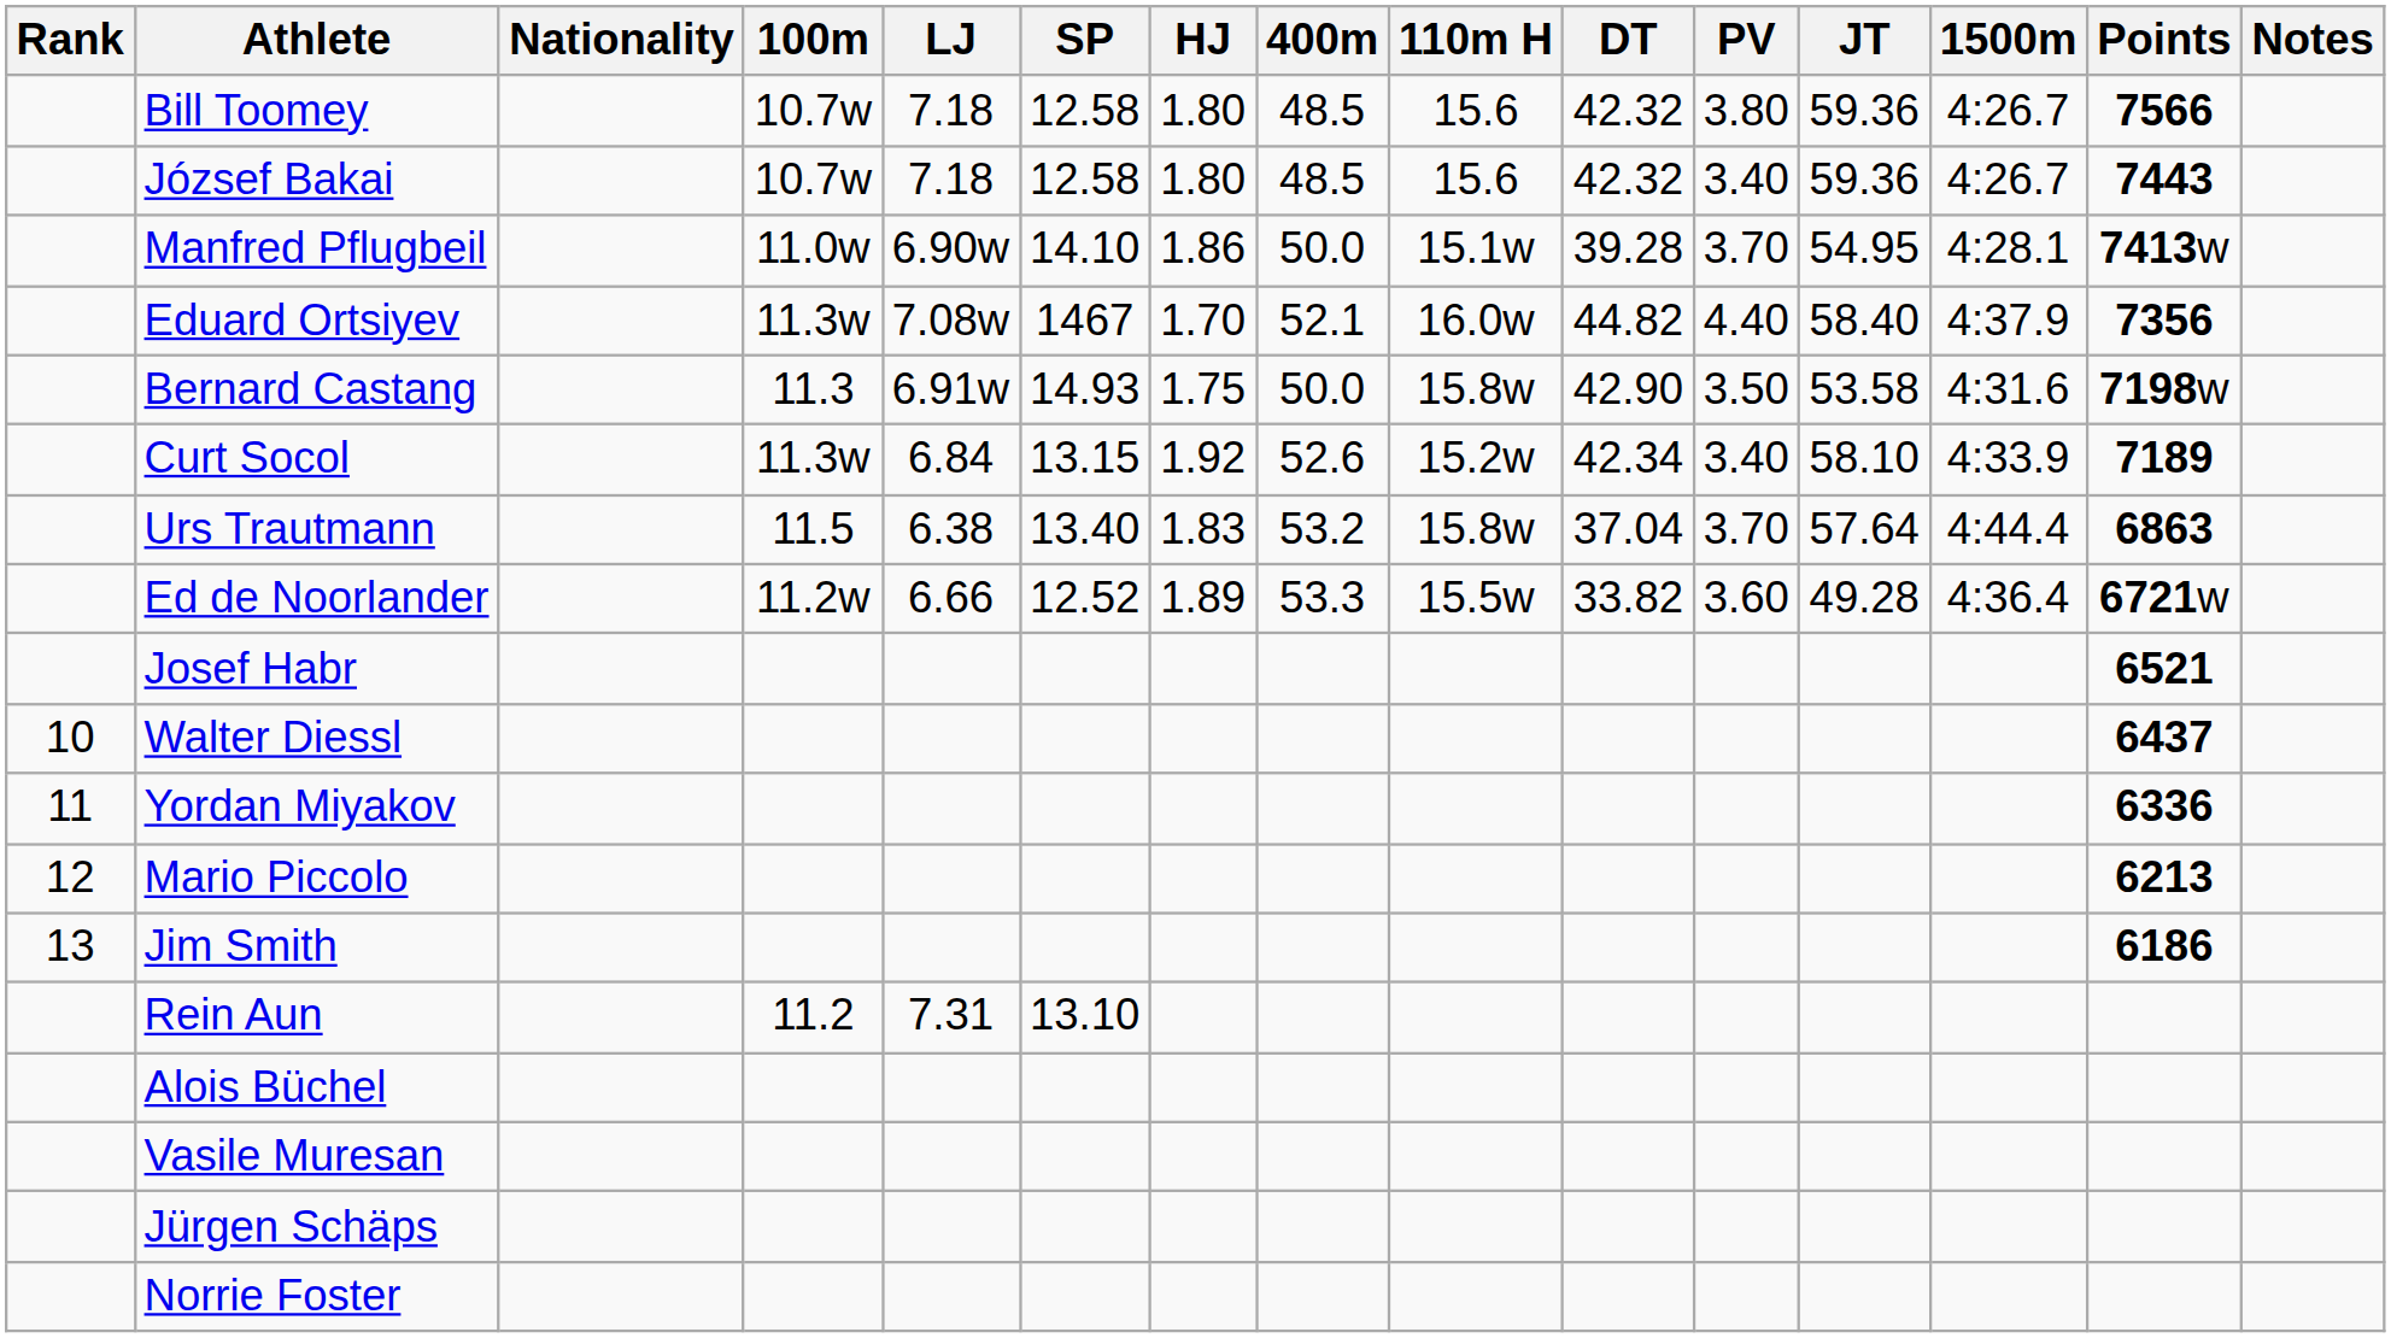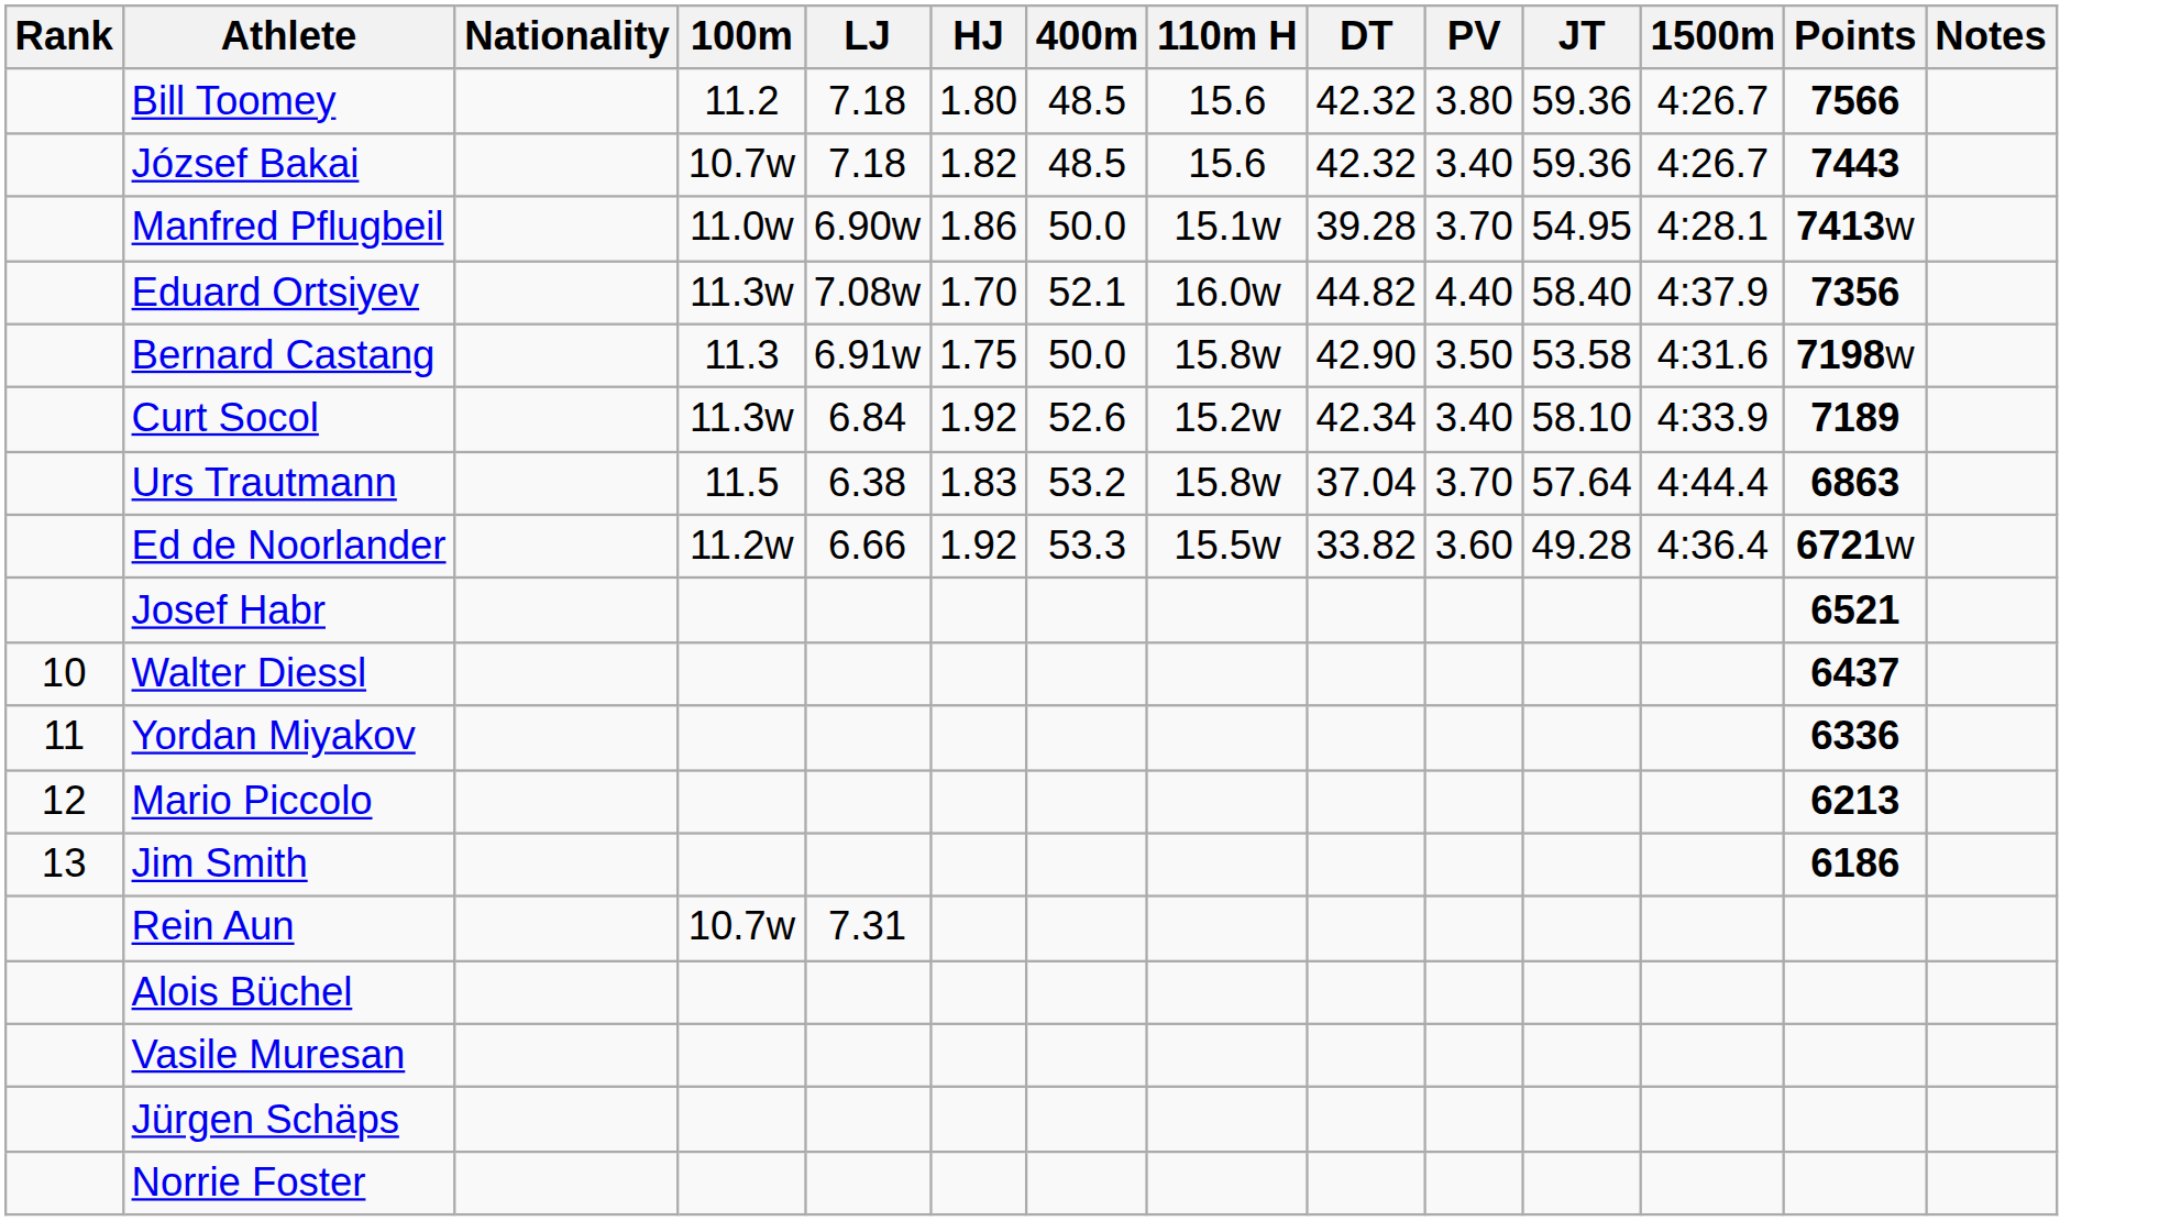 <table class="wikitable sortable" style=" text-align:center;">
 <tr>
 <th>Rank</th>
 <th>Athlete</th>
 <th>Nationality</th>
 <th>100m</th>
 <th>LJ</th>
-<th>SP</th>
 <th>HJ</th>
 <th>400m</th>
 <th>110m H</th>
 <th>DT</th>
 <th>PV</th>
 <th>JT</th>
 <th>1500m</th>
 <th>Points</th>
 <th>Notes</th>
 </tr>
 <tr>
 <td></td>
 <td align=left><a href='#'>Bill Toomey</a></td>
 <td align=left></td>
-<td>10.7w</td>
+<td>11.2</td>
 <td>7.18</td>
-<td>12.58</td>
 <td>1.80</td>
 <td>48.5</td>
 <td>15.6</td>
 <td>42.32</td>
 <td>3.80</td>
 <td>59.36</td>
 <td>4:26.7</td>
 <td><strong>7566</strong></td>
 <td></td>
 </tr>
 <tr>
 <td></td>
 <td align=left><a href='#'>József Bakai</a></td>
 <td align=left></td>
 <td>10.7w</td>
 <td>7.18</td>
-<td>12.58</td>
-<td>1.80</td>
+<td>1.82</td>
 <td>48.5</td>
 <td>15.6</td>
 <td>42.32</td>
 <td>3.40</td>
 <td>59.36</td>
 <td>4:26.7</td>
 <td><strong>7443</strong></td>
 <td></td>
 </tr>
 <tr>
 <td></td>
 <td align=left><a href='#'>Manfred Pflugbeil</a></td>
 <td align=left></td>
 <td>11.0w</td>
 <td>6.90w</td>
-<td>14.10</td>
 <td>1.86</td>
 <td>50.0</td>
 <td>15.1w</td>
 <td>39.28</td>
 <td>3.70</td>
 <td>54.95</td>
 <td>4:28.1</td>
 <td><strong>7413</strong>w</td>
 <td></td>
 </tr>
 <tr>
 <td></td>
 <td align=left><a href='#'>Eduard Ortsiyev</a></td>
 <td align=left></td>
 <td>11.3w</td>
 <td>7.08w</td>
-<td>1467</td>
 <td>1.70</td>
 <td>52.1</td>
 <td>16.0w</td>
 <td>44.82</td>
 <td>4.40</td>
 <td>58.40</td>
 <td>4:37.9</td>
 <td><strong>7356</strong></td>
 <td></td>
 </tr>
 <tr>
 <td></td>
 <td align=left><a href='#'>Bernard Castang</a></td>
 <td align=left></td>
 <td>11.3</td>
 <td>6.91w</td>
-<td>14.93</td>
 <td>1.75</td>
 <td>50.0</td>
 <td>15.8w</td>
 <td>42.90</td>
 <td>3.50</td>
 <td>53.58</td>
 <td>4:31.6</td>
 <td><strong>7198</strong>w</td>
 <td></td>
 </tr>
 <tr>
 <td></td>
 <td align=left><a href='#'>Curt Socol</a></td>
 <td align=left></td>
 <td>11.3w</td>
 <td>6.84</td>
-<td>13.15</td>
 <td>1.92</td>
 <td>52.6</td>
 <td>15.2w</td>
 <td>42.34</td>
 <td>3.40</td>
 <td>58.10</td>
 <td>4:33.9</td>
 <td><strong>7189</strong></td>
 <td></td>
 </tr>
 <tr>
 <td></td>
 <td align=left><a href='#'>Urs Trautmann</a></td>
 <td align=left></td>
 <td>11.5</td>
 <td>6.38</td>
-<td>13.40</td>
 <td>1.83</td>
 <td>53.2</td>
 <td>15.8w</td>
 <td>37.04</td>
 <td>3.70</td>
 <td>57.64</td>
 <td>4:44.4</td>
 <td><strong>6863</strong></td>
 <td></td>
 </tr>
 <tr>
 <td></td>
 <td align=left><a href='#'>Ed de Noorlander</a></td>
 <td align=left></td>
 <td>11.2w</td>
 <td>6.66</td>
-<td>12.52</td>
-<td>1.89</td>
+<td>1.92</td>
 <td>53.3</td>
 <td>15.5w</td>
 <td>33.82</td>
 <td>3.60</td>
 <td>49.28</td>
 <td>4:36.4</td>
 <td><strong>6721</strong>w</td>
 <td></td>
 </tr>
 <tr>
 <td></td>
 <td align=left><a href='#'>Josef Habr</a></td>
 <td align=left></td>
-<td></td>
 <td></td>
 <td></td>
 <td></td>
 <td></td>
 <td></td>
 <td></td>
 <td></td>
 <td></td>
 <td></td>
 <td><strong>6521</strong></td>
 <td></td>
 </tr>
 <tr>
 <td>10</td>
 <td align=left><a href='#'>Walter Diessl</a></td>
 <td align=left></td>
 <td></td>
 <td></td>
 <td></td>
 <td></td>
 <td></td>
 <td></td>
 <td></td>
 <td></td>
 <td></td>
-<td></td>
 <td><strong>6437</strong></td>
 <td></td>
 </tr>
 <tr>
 <td>11</td>
 <td align=left><a href='#'>Yordan Miyakov</a></td>
 <td align=left></td>
-<td></td>
 <td></td>
 <td></td>
 <td></td>
 <td></td>
 <td></td>
 <td></td>
 <td></td>
 <td></td>
 <td></td>
 <td><strong>6336</strong></td>
 <td></td>
 </tr>
 <tr>
 <td>12</td>
 <td align=left><a href='#'>Mario Piccolo</a></td>
 <td align=left></td>
 <td></td>
 <td></td>
 <td></td>
 <td></td>
 <td></td>
 <td></td>
 <td></td>
 <td></td>
 <td></td>
-<td></td>
 <td><strong>6213</strong></td>
 <td></td>
 </tr>
 <tr>
 <td>13</td>
 <td align=left><a href='#'>Jim Smith</a></td>
 <td align=left></td>
 <td></td>
 <td></td>
 <td></td>
 <td></td>
 <td></td>
 <td></td>
 <td></td>
 <td></td>
 <td></td>
-<td></td>
 <td><strong>6186</strong></td>
 <td></td>
 </tr>
 <tr>
 <td></td>
 <td align=left><a href='#'>Rein Aun</a></td>
 <td align=left></td>
-<td>11.2</td>
+<td>10.7w</td>
 <td>7.31</td>
-<td>13.10</td>
 <td></td>
 <td></td>
 <td></td>
 <td></td>
 <td></td>
 <td></td>
 <td></td>
 <td><strong></strong></td>
 <td></td>
 </tr>
 <tr>
 <td></td>
 <td align=left><a href='#'>Alois Büchel</a></td>
 <td align=left></td>
-<td></td>
 <td></td>
 <td></td>
 <td></td>
 <td></td>
 <td></td>
 <td></td>
 <td></td>
 <td></td>
 <td></td>
 <td><strong></strong></td>
 <td></td>
 </tr>
 <tr>
 <td></td>
 <td align=left><a href='#'>Vasile Muresan</a></td>
 <td align=left></td>
 <td></td>
 <td></td>
 <td></td>
 <td></td>
 <td></td>
 <td></td>
 <td></td>
 <td></td>
 <td></td>
-<td></td>
 <td><strong></strong></td>
 <td></td>
 </tr>
 <tr>
 <td></td>
 <td align=left><a href='#'>Jürgen Schäps</a></td>
 <td align=left></td>
-<td></td>
 <td></td>
 <td></td>
 <td></td>
 <td></td>
 <td></td>
 <td></td>
 <td></td>
 <td></td>
 <td></td>
 <td><strong></strong></td>
 <td></td>
 </tr>
 <tr>
 <td></td>
 <td align=left><a href='#'>Norrie Foster</a></td>
 <td align=left></td>
 <td></td>
 <td></td>
 <td></td>
 <td></td>
 <td></td>
 <td></td>
 <td></td>
 <td></td>
 <td></td>
-<td></td>
 <td><strong></strong></td>
 <td></td>
 </tr>
 </table>
